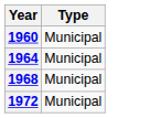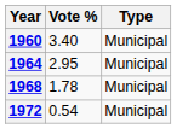 <table class="wikitable">
 <tr>
 <th>Year</th>
+<th style="line-height:100%">Vote %</th>
 <th>Type</th>
 </tr>
 <tr>
 <th><a href='#'>1960</a></th>
+<td>3.40</td>
 <td>Municipal</td>
 </tr>
 <tr>
 <th><a href='#'>1964</a></th>
+<td>2.95</td>
 <td>Municipal</td>
 </tr>
 <tr>
 <th><a href='#'>1968</a></th>
+<td>1.78</td>
 <td>Municipal</td>
 </tr>
 <tr>
 <th><a href='#'>1972</a></th>
+<td>0.54</td>
 <td>Municipal</td>
 </tr>
 </table>
